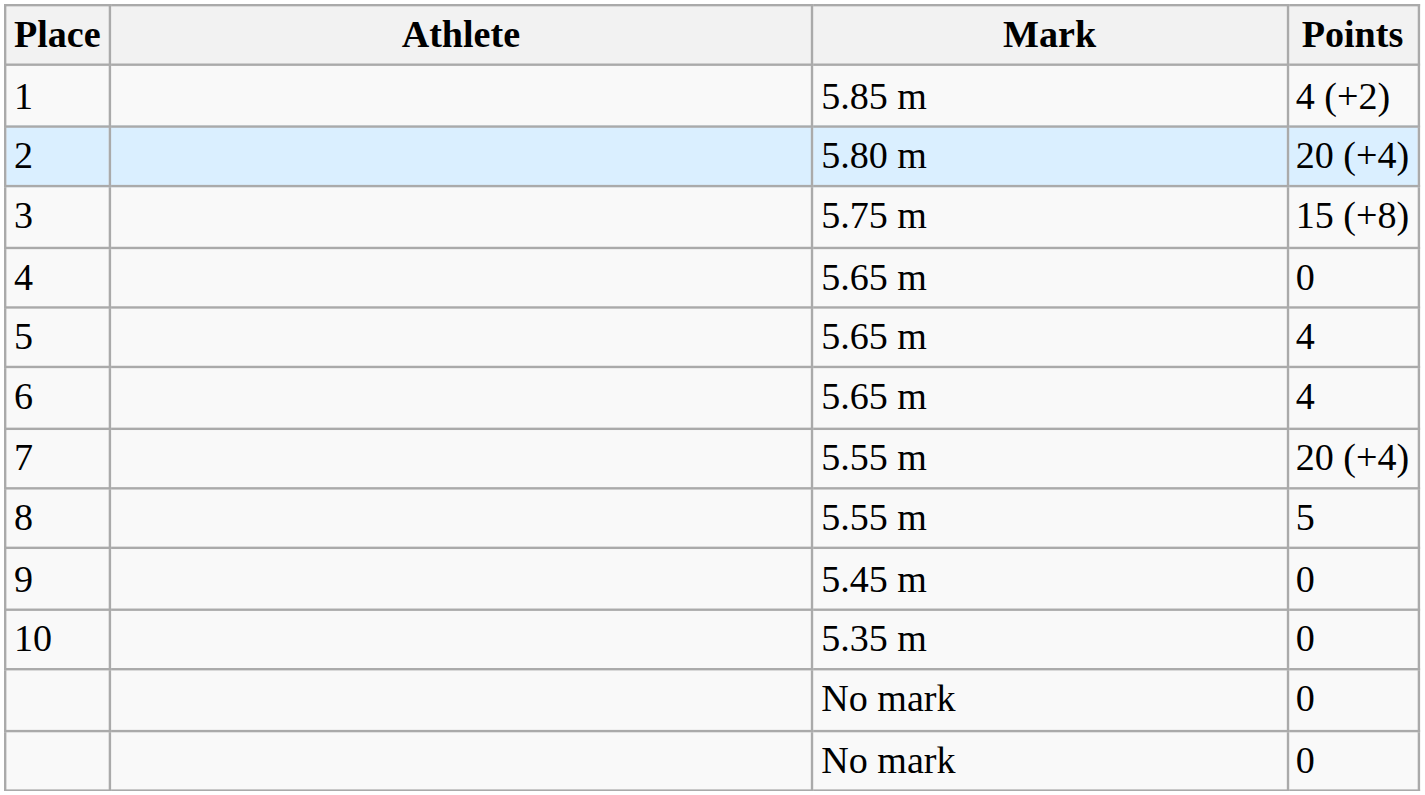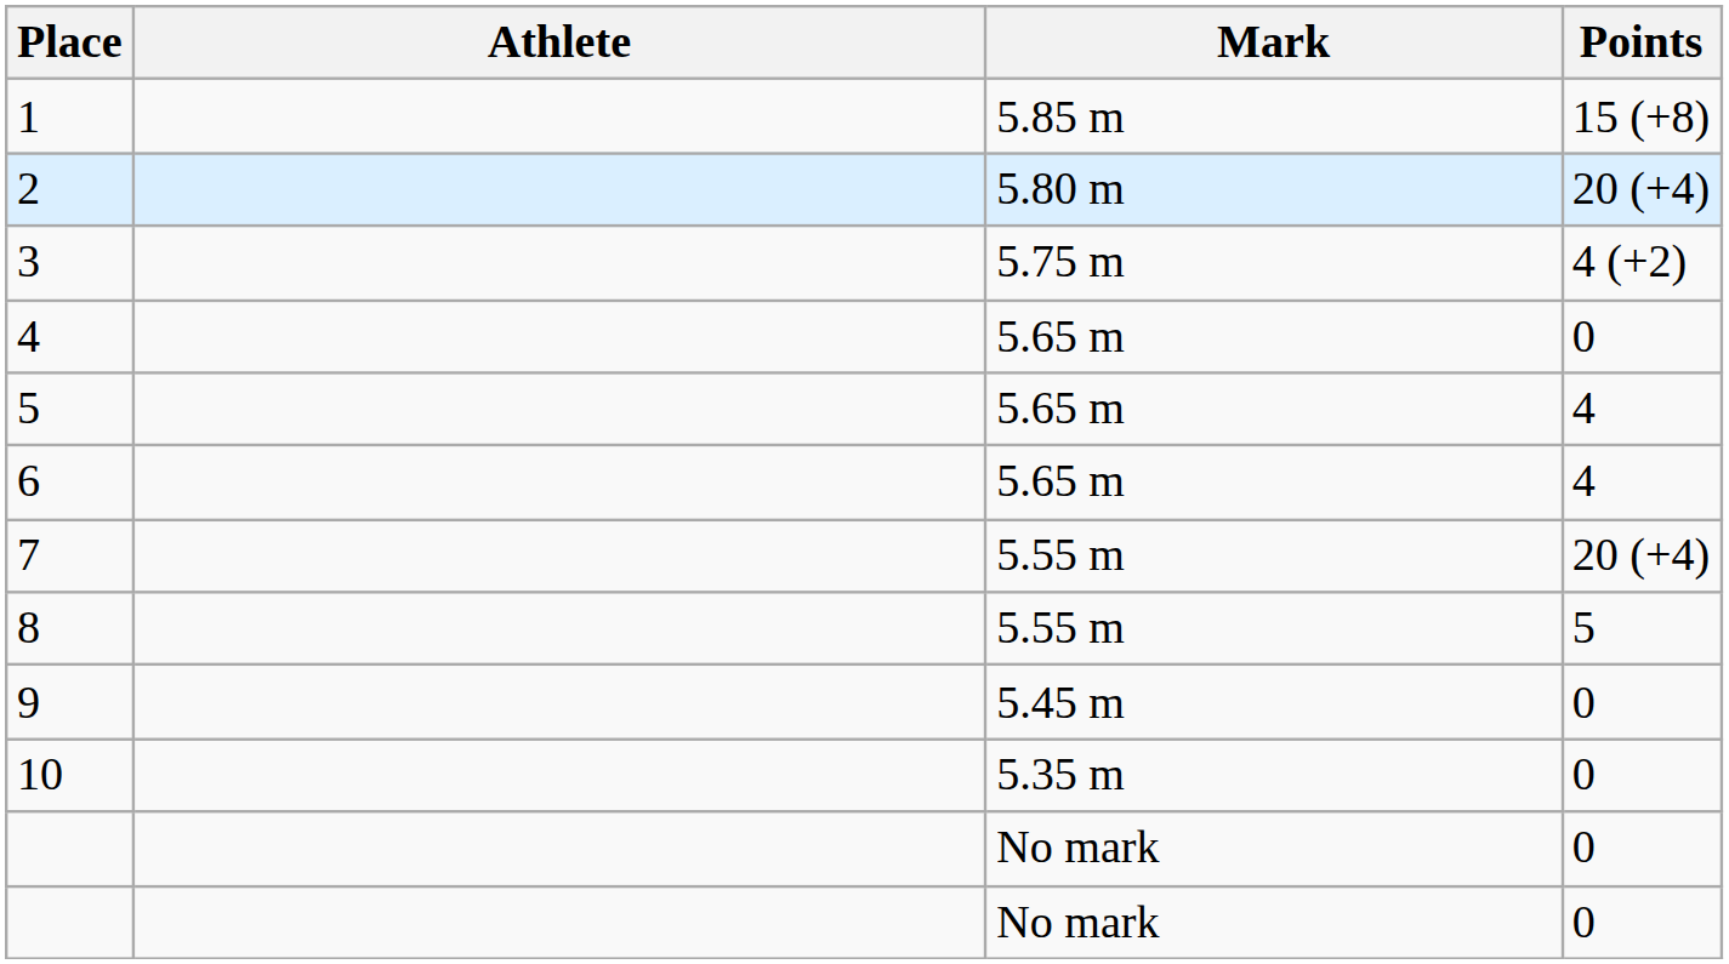 <table class="wikitable sortable">
 <tr>
 <th>Place</th>
 <th style="width:18em">Athlete</th>
 <th style="width:12em">Mark</th>
 <th>Points</th>
 </tr>
 <tr>
 <td>1</td>
 <td></td>
 <td>5.85 m </td>
-<td>4 (+2)</td>
+<td>15 (+8)</td>
 </tr>
 <tr style="background:#daefff;">
 <td>2 </td>
 <td></td>
 <td>5.80 m</td>
 <td>20 (+4)</td>
 </tr>
 <tr>
 <td>3</td>
 <td></td>
 <td>5.75 m</td>
-<td>15 (+8)</td>
+<td>4 (+2)</td>
 </tr>
 <tr>
 <td>4</td>
 <td></td>
 <td>5.65 m</td>
 <td>0</td>
 </tr>
 <tr>
 <td>5</td>
 <td></td>
 <td>5.65 m</td>
 <td>4</td>
 </tr>
 <tr>
 <td>6</td>
 <td></td>
 <td>5.65 m</td>
 <td>4</td>
 </tr>
 <tr>
 <td>7</td>
 <td></td>
 <td>5.55 m</td>
 <td>20 (+4)</td>
 </tr>
 <tr>
 <td>8</td>
 <td></td>
 <td>5.55 m</td>
 <td>5</td>
 </tr>
 <tr>
 <td>9</td>
 <td></td>
 <td>5.45 m</td>
 <td>0</td>
 </tr>
 <tr>
 <td>10</td>
 <td></td>
 <td>5.35 m</td>
 <td>0</td>
 </tr>
 <tr>
 <td data-sort-value="11"></td>
 <td></td>
 <td data-sort-value="0">No mark</td>
 <td>0</td>
 </tr>
 <tr>
 <td data-sort-value="11"></td>
 <td></td>
 <td data-sort-value="0">No mark</td>
 <td>0</td>
 </tr>
 </table>
